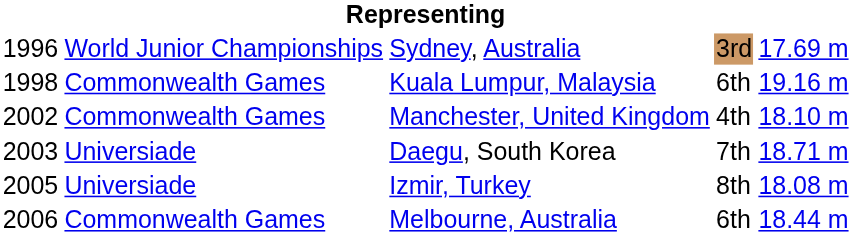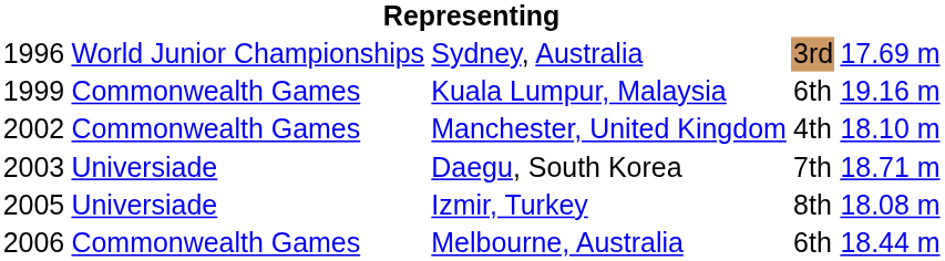 <table>
 <tr>
 <th colspan="6">Representing </th>
 </tr>
 <tr>
 <td>1996</td>
 <td><a href='#'>World Junior Championships</a></td>
 <td><a href='#'>Sydney</a>, <a href='#'>Australia</a></td>
 <td bgcolor="cc9966">3rd</td>
 <td><a href='#'>17.69 m</a></td>
 </tr>
 <tr>
-<td>1998</td>
+<td>1999</td>
 <td><a href='#'>Commonwealth Games</a></td>
 <td><a href='#'>Kuala Lumpur, Malaysia</a></td>
 <td>6th</td>
 <td><a href='#'>19.16 m</a></td>
 </tr>
 <tr>
 <td>2002</td>
 <td><a href='#'>Commonwealth Games</a></td>
 <td><a href='#'>Manchester, United Kingdom</a></td>
 <td>4th</td>
 <td><a href='#'>18.10 m</a></td>
 </tr>
 <tr>
 <td>2003</td>
 <td><a href='#'>Universiade</a></td>
 <td><a href='#'>Daegu</a>, South Korea</td>
 <td>7th</td>
 <td><a href='#'>18.71 m</a></td>
 </tr>
 <tr>
 <td>2005</td>
 <td><a href='#'>Universiade</a></td>
 <td><a href='#'>Izmir, Turkey</a></td>
 <td>8th</td>
 <td><a href='#'>18.08 m</a></td>
 </tr>
 <tr>
 <td>2006</td>
 <td><a href='#'>Commonwealth Games</a></td>
 <td><a href='#'>Melbourne, Australia</a></td>
 <td>6th</td>
 <td><a href='#'>18.44 m</a></td>
 </tr>
 </table>
